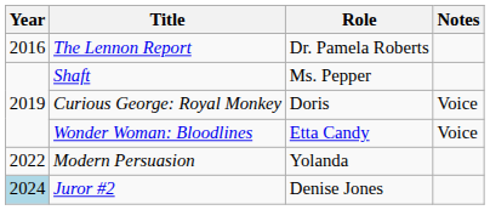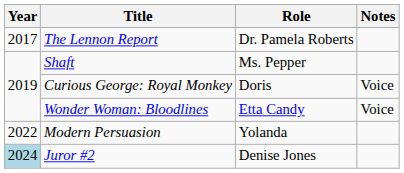 <table class="wikitable sortable">
 <tr>
 <th>Year</th>
 <th>Title</th>
 <th>Role</th>
 <th>Notes</th>
 </tr>
 <tr>
-<td>2016</td>
+<td>2017</td>
 <td><em><a href='#'>The Lennon Report</a></em></td>
 <td>Dr. Pamela Roberts</td>
 <td></td>
 </tr>
 <tr>
 <td rowspan="3">2019</td>
 <td><em><a href='#'>Shaft</a></em></td>
 <td>Ms. Pepper</td>
 <td></td>
 </tr>
 <tr>
 <td><em>Curious George: Royal Monkey</em></td>
 <td>Doris</td>
 <td>Voice</td>
 </tr>
 <tr>
 <td><em><a href='#'>Wonder Woman: Bloodlines</a></em></td>
 <td><a href='#'>Etta Candy</a></td>
 <td>Voice</td>
 </tr>
 <tr>
 <td>2022</td>
 <td><em>Modern Persuasion</em></td>
 <td>Yolanda</td>
 <td></td>
 </tr>
 <tr>
 <td style="background: lightblue;">2024</td>
 <td><em><a href='#'>Juror #2</a></em></td>
 <td>Denise Jones</td>
 <td></td>
 </tr>
 </table>
